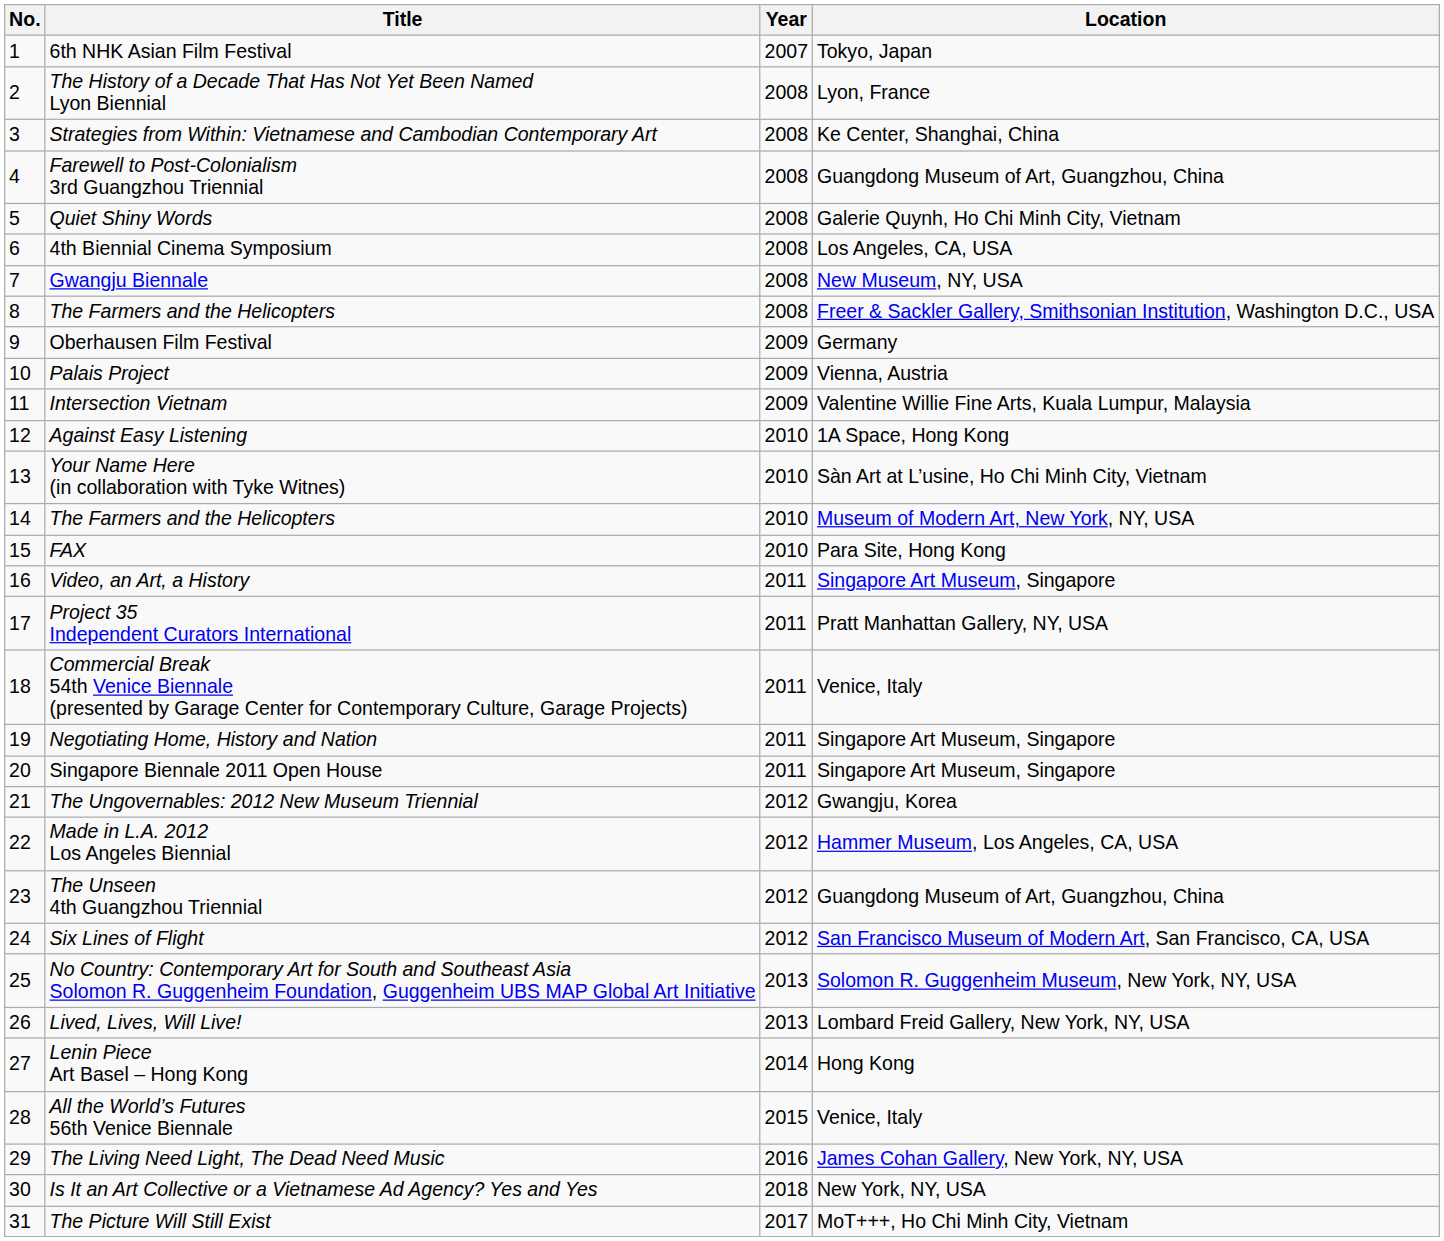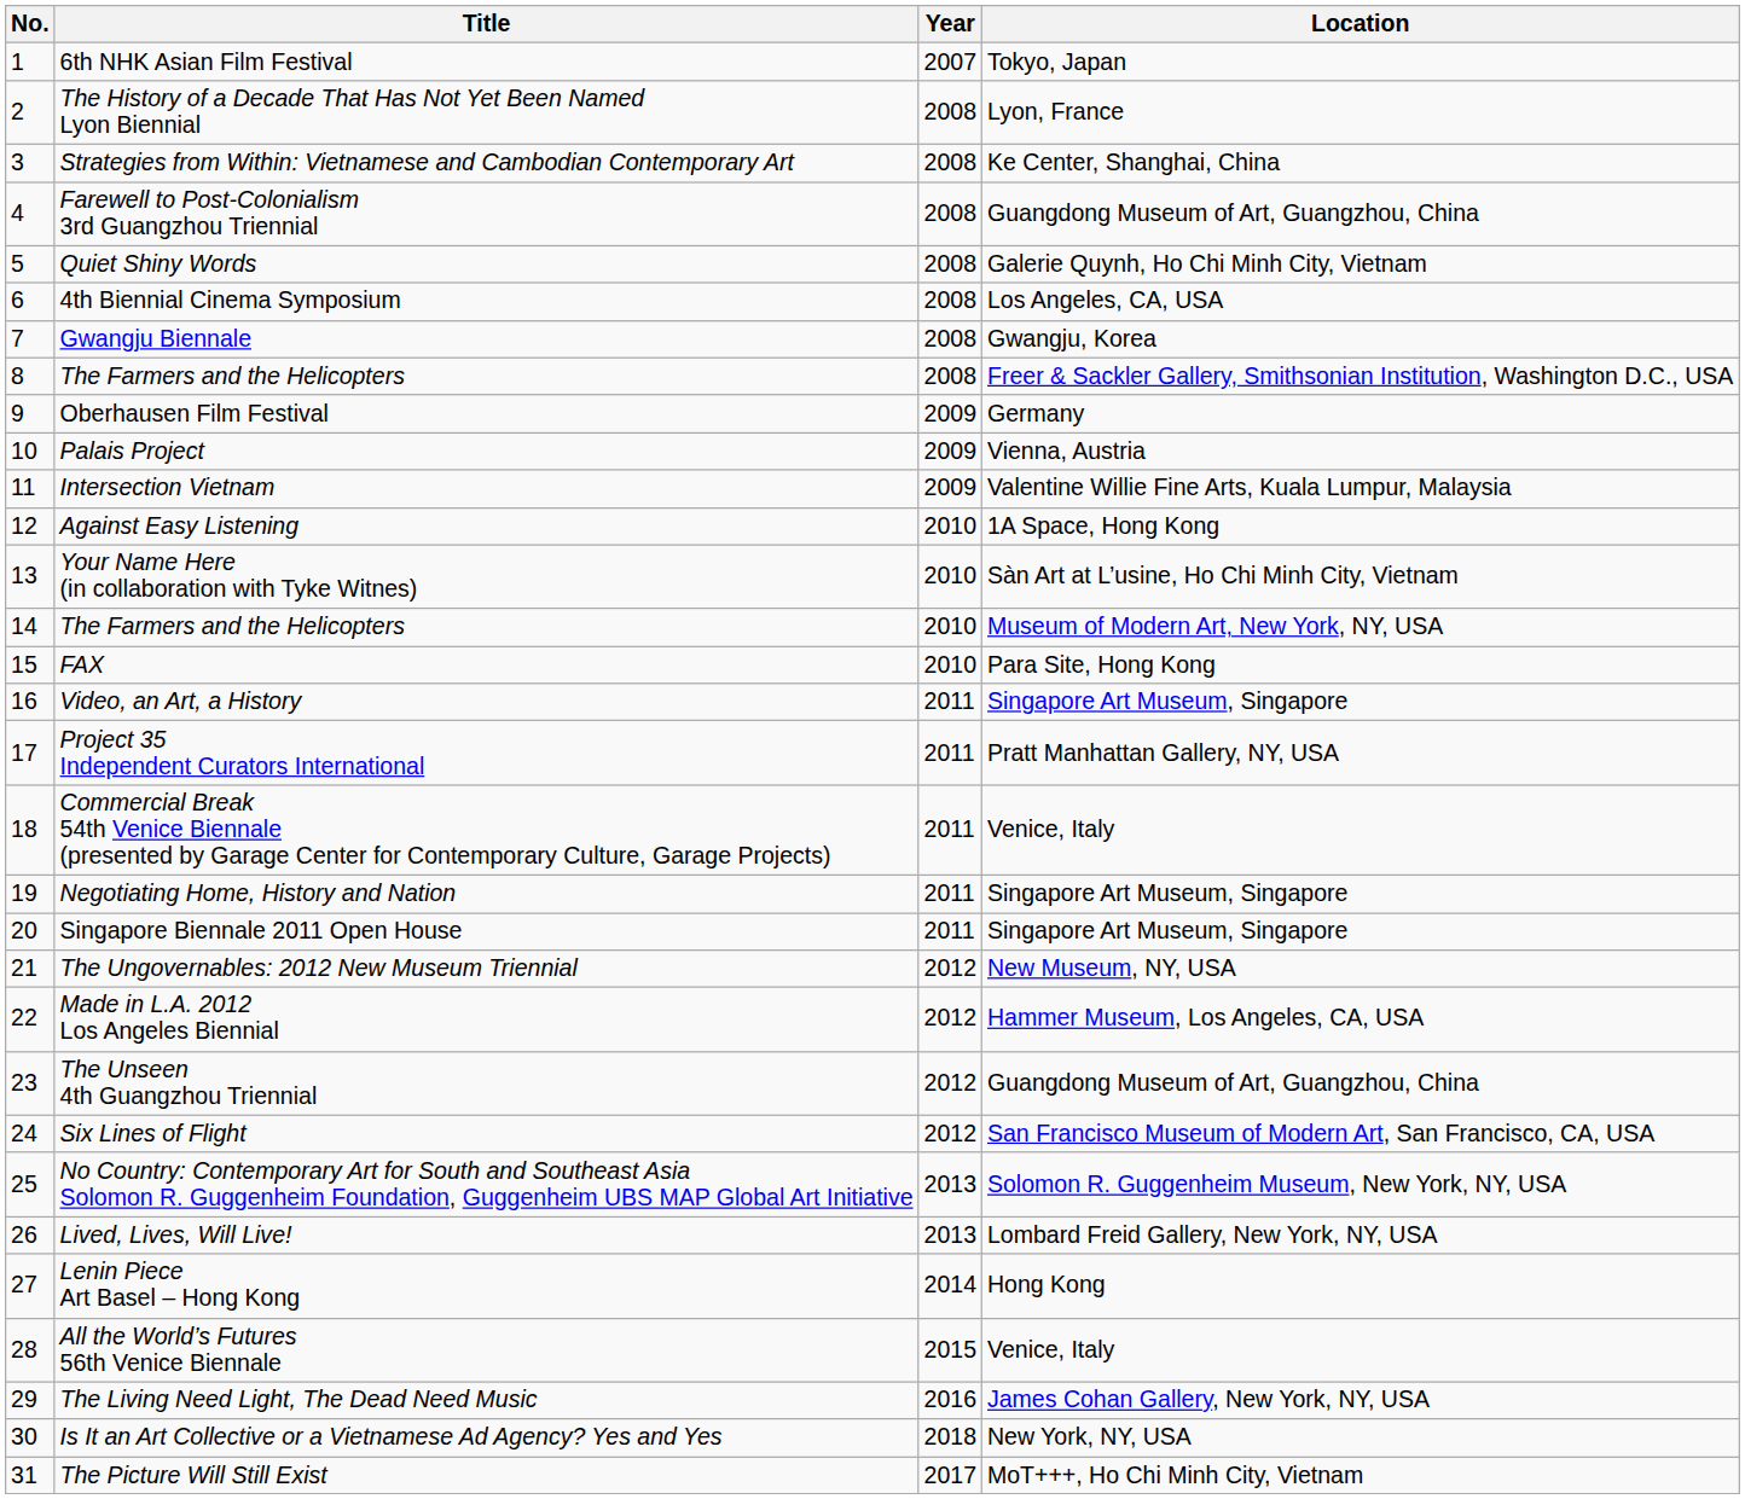 <table class="wikitable sortable" border="1">
 <tr>
 <th>No.</th>
 <th>Title</th>
 <th>Year</th>
 <th>Location</th>
 </tr>
 <tr>
 <td>1</td>
 <td>6th NHK Asian Film Festival</td>
 <td>2007</td>
 <td>Tokyo, Japan</td>
 </tr>
 <tr>
 <td>2</td>
 <td><em>The History of a Decade That Has Not Yet Been Named</em><br>Lyon Biennial</td>
 <td>2008</td>
 <td>Lyon, France</td>
 </tr>
 <tr>
 <td>3</td>
 <td><em>Strategies from Within: Vietnamese and Cambodian Contemporary Art</em></td>
 <td>2008</td>
 <td>Ke Center, Shanghai, China</td>
 </tr>
 <tr>
 <td>4</td>
 <td><em>Farewell to Post-Colonialism</em><br>3rd Guangzhou Triennial</td>
 <td>2008</td>
 <td>Guangdong Museum of Art, Guangzhou, China</td>
 </tr>
 <tr>
 <td>5</td>
 <td><em>Quiet Shiny Words</em></td>
 <td>2008</td>
 <td>Galerie Quynh, Ho Chi Minh City, Vietnam</td>
 </tr>
 <tr>
 <td>6</td>
 <td>4th Biennial Cinema Symposium</td>
 <td>2008</td>
 <td>Los Angeles, CA, USA</td>
 </tr>
 <tr>
 <td>7</td>
 <td><a href='#'>Gwangju Biennale</a></td>
 <td>2008</td>
-<td><a href='#'>New Museum</a>, NY, USA</td>
+<td>Gwangju, Korea</td>
 </tr>
 <tr>
 <td>8</td>
 <td><em>The Farmers and the Helicopters</em></td>
 <td>2008</td>
 <td><a href='#'>Freer & Sackler Gallery, Smithsonian Institution</a>, Washington D.C., USA</td>
 </tr>
 <tr>
 <td>9</td>
 <td>Oberhausen Film Festival</td>
 <td>2009</td>
 <td>Germany</td>
 </tr>
 <tr>
 <td>10</td>
 <td><em>Palais Project</em></td>
 <td>2009</td>
 <td>Vienna, Austria</td>
 </tr>
 <tr>
 <td>11</td>
 <td><em>Intersection Vietnam</em></td>
 <td>2009</td>
 <td>Valentine Willie Fine Arts, Kuala Lumpur, Malaysia</td>
 </tr>
 <tr>
 <td>12</td>
 <td><em>Against Easy Listening</em></td>
 <td>2010</td>
 <td>1A Space, Hong Kong</td>
 </tr>
 <tr>
 <td>13</td>
 <td><em>Your Name Here</em><br>(in collaboration with Tyke Witnes)</td>
 <td>2010</td>
 <td>Sàn Art at L’usine, Ho Chi Minh City, Vietnam</td>
 </tr>
 <tr>
 <td>14</td>
 <td><em>The Farmers and the Helicopters</em></td>
 <td>2010</td>
 <td><a href='#'>Museum of Modern Art, New York</a>, NY, USA</td>
 </tr>
 <tr>
 <td>15</td>
 <td><em>FAX</em></td>
 <td>2010</td>
 <td>Para Site, Hong Kong</td>
 </tr>
 <tr>
 <td>16</td>
 <td><em>Video, an Art, a History</em></td>
 <td>2011</td>
 <td><a href='#'>Singapore Art Museum</a>, Singapore</td>
 </tr>
 <tr>
 <td>17</td>
 <td><em>Project 35</em><br><a href='#'>Independent Curators International</a></td>
 <td>2011</td>
 <td>Pratt Manhattan Gallery, NY, USA</td>
 </tr>
 <tr>
 <td>18</td>
 <td><em>Commercial Break</em><br>54th <a href='#'>Venice Biennale</a><br>(presented by Garage Center for Contemporary Culture, Garage Projects)</td>
 <td>2011</td>
 <td>Venice, Italy</td>
 </tr>
 <tr>
 <td>19</td>
 <td><em>Negotiating Home, History and Nation</em></td>
 <td>2011</td>
 <td>Singapore Art Museum, Singapore</td>
 </tr>
 <tr>
 <td>20</td>
 <td>Singapore Biennale 2011 Open House</td>
 <td>2011</td>
 <td>Singapore Art Museum, Singapore</td>
 </tr>
 <tr>
 <td>21</td>
 <td><em>The Ungovernables: 2012 New Museum Triennial</em></td>
 <td>2012</td>
-<td>Gwangju, Korea</td>
+<td><a href='#'>New Museum</a>, NY, USA</td>
 </tr>
 <tr>
 <td>22</td>
 <td><em>Made in L.A. 2012</em><br>Los Angeles Biennial</td>
 <td>2012</td>
 <td><a href='#'>Hammer Museum</a>, Los Angeles, CA, USA</td>
 </tr>
 <tr>
 <td>23</td>
 <td><em>The Unseen</em><br>4th Guangzhou Triennial</td>
 <td>2012</td>
 <td>Guangdong Museum of Art, Guangzhou, China</td>
 </tr>
 <tr>
 <td>24</td>
 <td><em>Six Lines of Flight</em></td>
 <td>2012</td>
 <td><a href='#'>San Francisco Museum of Modern Art</a>, San Francisco, CA, USA</td>
 </tr>
 <tr>
 <td>25</td>
 <td><em>No Country: Contemporary Art for South and Southeast Asia</em><br><a href='#'>Solomon R. Guggenheim Foundation</a>, <a href='#'>Guggenheim UBS MAP Global Art Initiative</a></td>
 <td>2013</td>
 <td><a href='#'>Solomon R. Guggenheim Museum</a>, New York, NY, USA</td>
 </tr>
 <tr>
 <td>26</td>
 <td><em>Lived, Lives, Will Live!</em></td>
 <td>2013</td>
 <td>Lombard Freid Gallery, New York, NY, USA</td>
 </tr>
 <tr>
 <td>27</td>
 <td><em>Lenin Piece</em><br>Art Basel – Hong Kong</td>
 <td>2014</td>
 <td>Hong Kong</td>
 </tr>
 <tr>
 <td>28</td>
 <td><em>All the World’s Futures</em><br>56th Venice Biennale</td>
 <td>2015</td>
 <td>Venice, Italy</td>
 </tr>
 <tr>
 <td>29</td>
 <td><em>The Living Need Light, The Dead Need Music</em></td>
 <td>2016</td>
 <td><a href='#'>James Cohan Gallery</a>, New York, NY, USA</td>
 </tr>
 <tr>
 <td>30</td>
 <td><em>Is It an Art Collective or a Vietnamese Ad Agency? Yes and Yes</em></td>
 <td>2018</td>
 <td>New York, NY, USA</td>
 </tr>
 <tr>
 <td>31</td>
 <td><em>The Picture Will Still Exist</em></td>
 <td>2017</td>
 <td>MoT+++, Ho Chi Minh City, Vietnam</td>
 </tr>
 <tr>
 </tr>
 </table>
